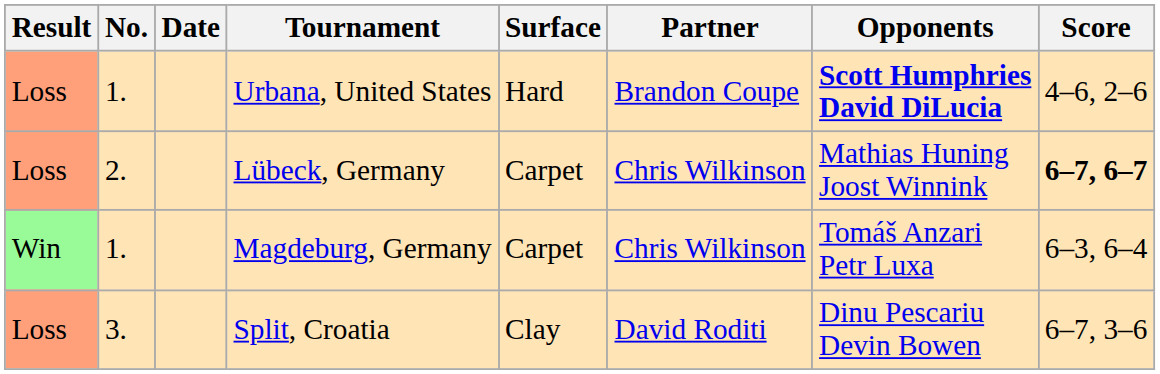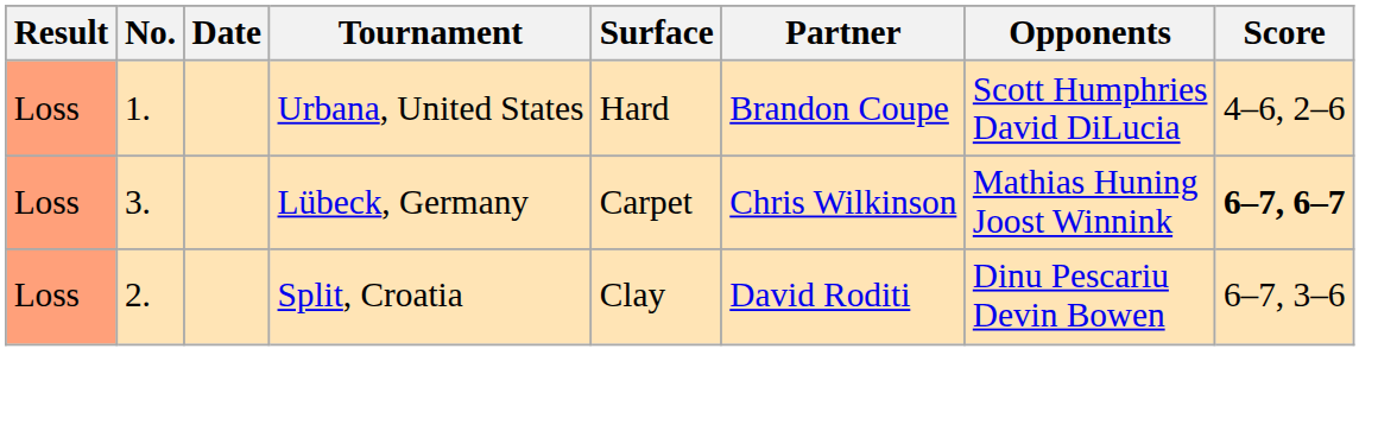 <table class="sortable wikitable">
 <tr>
 <th>Result</th>
 <th>No.</th>
 <th>Date</th>
 <th>Tournament</th>
 <th>Surface</th>
 <th>Partner</th>
 <th>Opponents</th>
 <th class="unsortable">Score</th>
 </tr>
 <tr style="background:moccasin;">
 <td bgcolor=FFA07A>Loss</td>
 <td>1.</td>
 <td></td>
 <td><a href='#'>Urbana</a>, United States</td>
 <td>Hard</td>
 <td> <a href='#'>Brandon Coupe</a></td>
-<td><strong> <a href='#'>Scott Humphries</a><br> <a href='#'>David DiLucia</a></strong></td>
+<td> <a href='#'>Scott Humphries</a><br> <a href='#'>David DiLucia</a></td>
 <td>4–6, 2–6</td>
 </tr>
 <tr style="background:moccasin;">
 <td bgcolor=FFA07A>Loss</td>
-<td>2.</td>
+<td>3.</td>
 <td></td>
 <td><a href='#'>Lübeck</a>, Germany</td>
 <td>Carpet</td>
 <td> <a href='#'>Chris Wilkinson</a></td>
 <td> <a href='#'>Mathias Huning</a><br> <a href='#'>Joost Winnink</a></td>
 <td><strong>6–7, 6–7</strong></td>
 </tr>
 <tr style="background:moccasin;">
-<td style="background:#98fb98;">Win</td>
-<td>1.</td>
-<td></td>
-<td><a href='#'>Magdeburg</a>, Germany</td>
-<td>Carpet</td>
-<td> <a href='#'>Chris Wilkinson</a></td>
-<td> <a href='#'>Tomáš Anzari</a> <br>  <a href='#'>Petr Luxa</a></td>
-<td>6–3, 6–4</td>
-</tr>
-<tr style="background:moccasin;">
 <td bgcolor=FFA07A>Loss</td>
-<td>3.</td>
+<td>2.</td>
 <td></td>
 <td><a href='#'>Split</a>, Croatia</td>
 <td>Clay</td>
 <td> <a href='#'>David Roditi</a></td>
 <td> <a href='#'>Dinu Pescariu</a> <br>  <a href='#'>Devin Bowen</a></td>
 <td>6–7, 3–6</td>
 </tr>
 </table>
